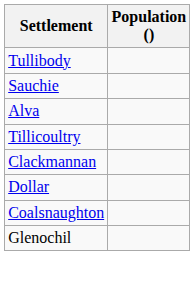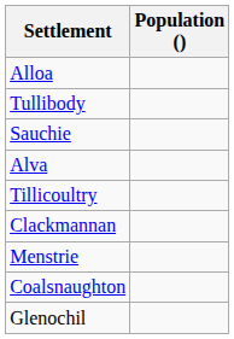 <table class="wikitable sortable">
 <tr>
 <th>Settlement</th>
 <th>Population<br>()</th>
+</tr>
+<tr>
+<td><a href='#'>Alloa</a></td>
+<td></td>
 </tr>
 <tr>
 <td><a href='#'>Tullibody</a></td>
 <td></td>
 </tr>
 <tr>
 <td><a href='#'>Sauchie</a></td>
 <td></td>
 </tr>
 <tr>
 <td><a href='#'>Alva</a></td>
 <td></td>
 </tr>
 <tr>
 <td><a href='#'>Tillicoultry</a></td>
 <td></td>
 </tr>
 <tr>
 <td><a href='#'>Clackmannan</a></td>
 <td></td>
 </tr>
 <tr>
-<td><a href='#'>Dollar</a></td>
+<td><a href='#'>Menstrie</a></td>
 <td></td>
 </tr>
 <tr>
 <td><a href='#'>Coalsnaughton</a></td>
 <td></td>
 </tr>
 <tr>
 <td>Glenochil</td>
 <td></td>
 </tr>
 </table>
